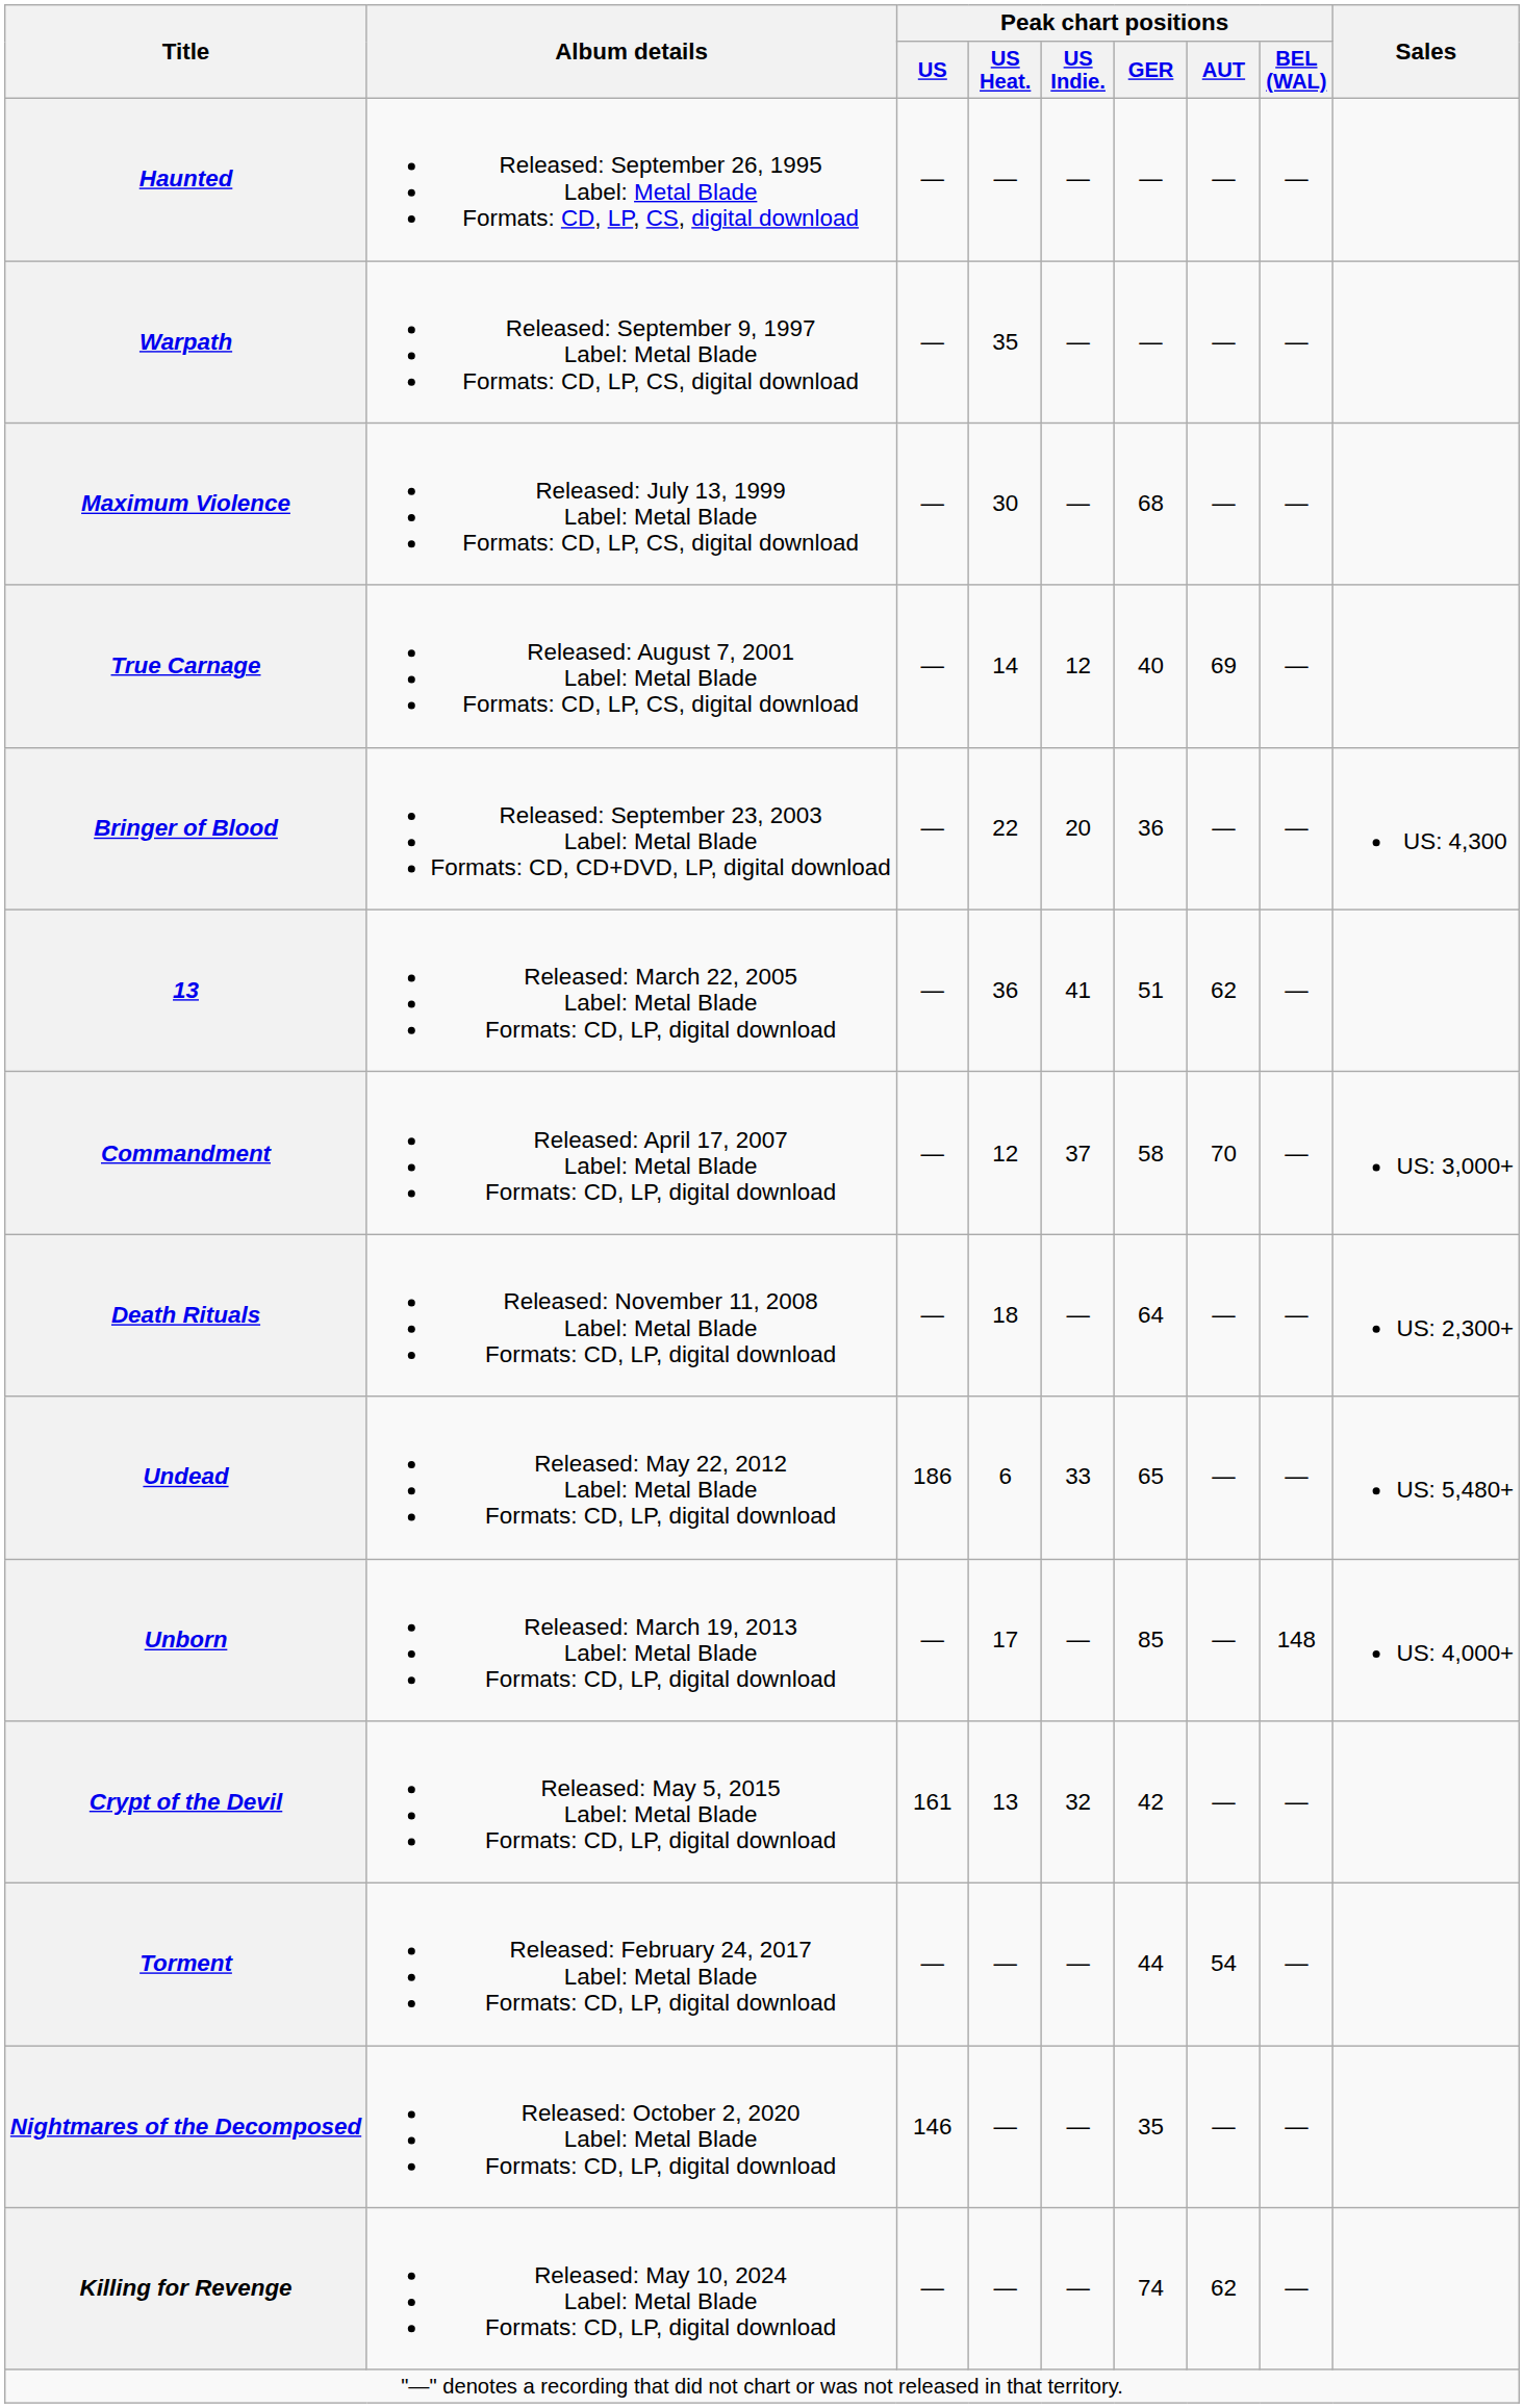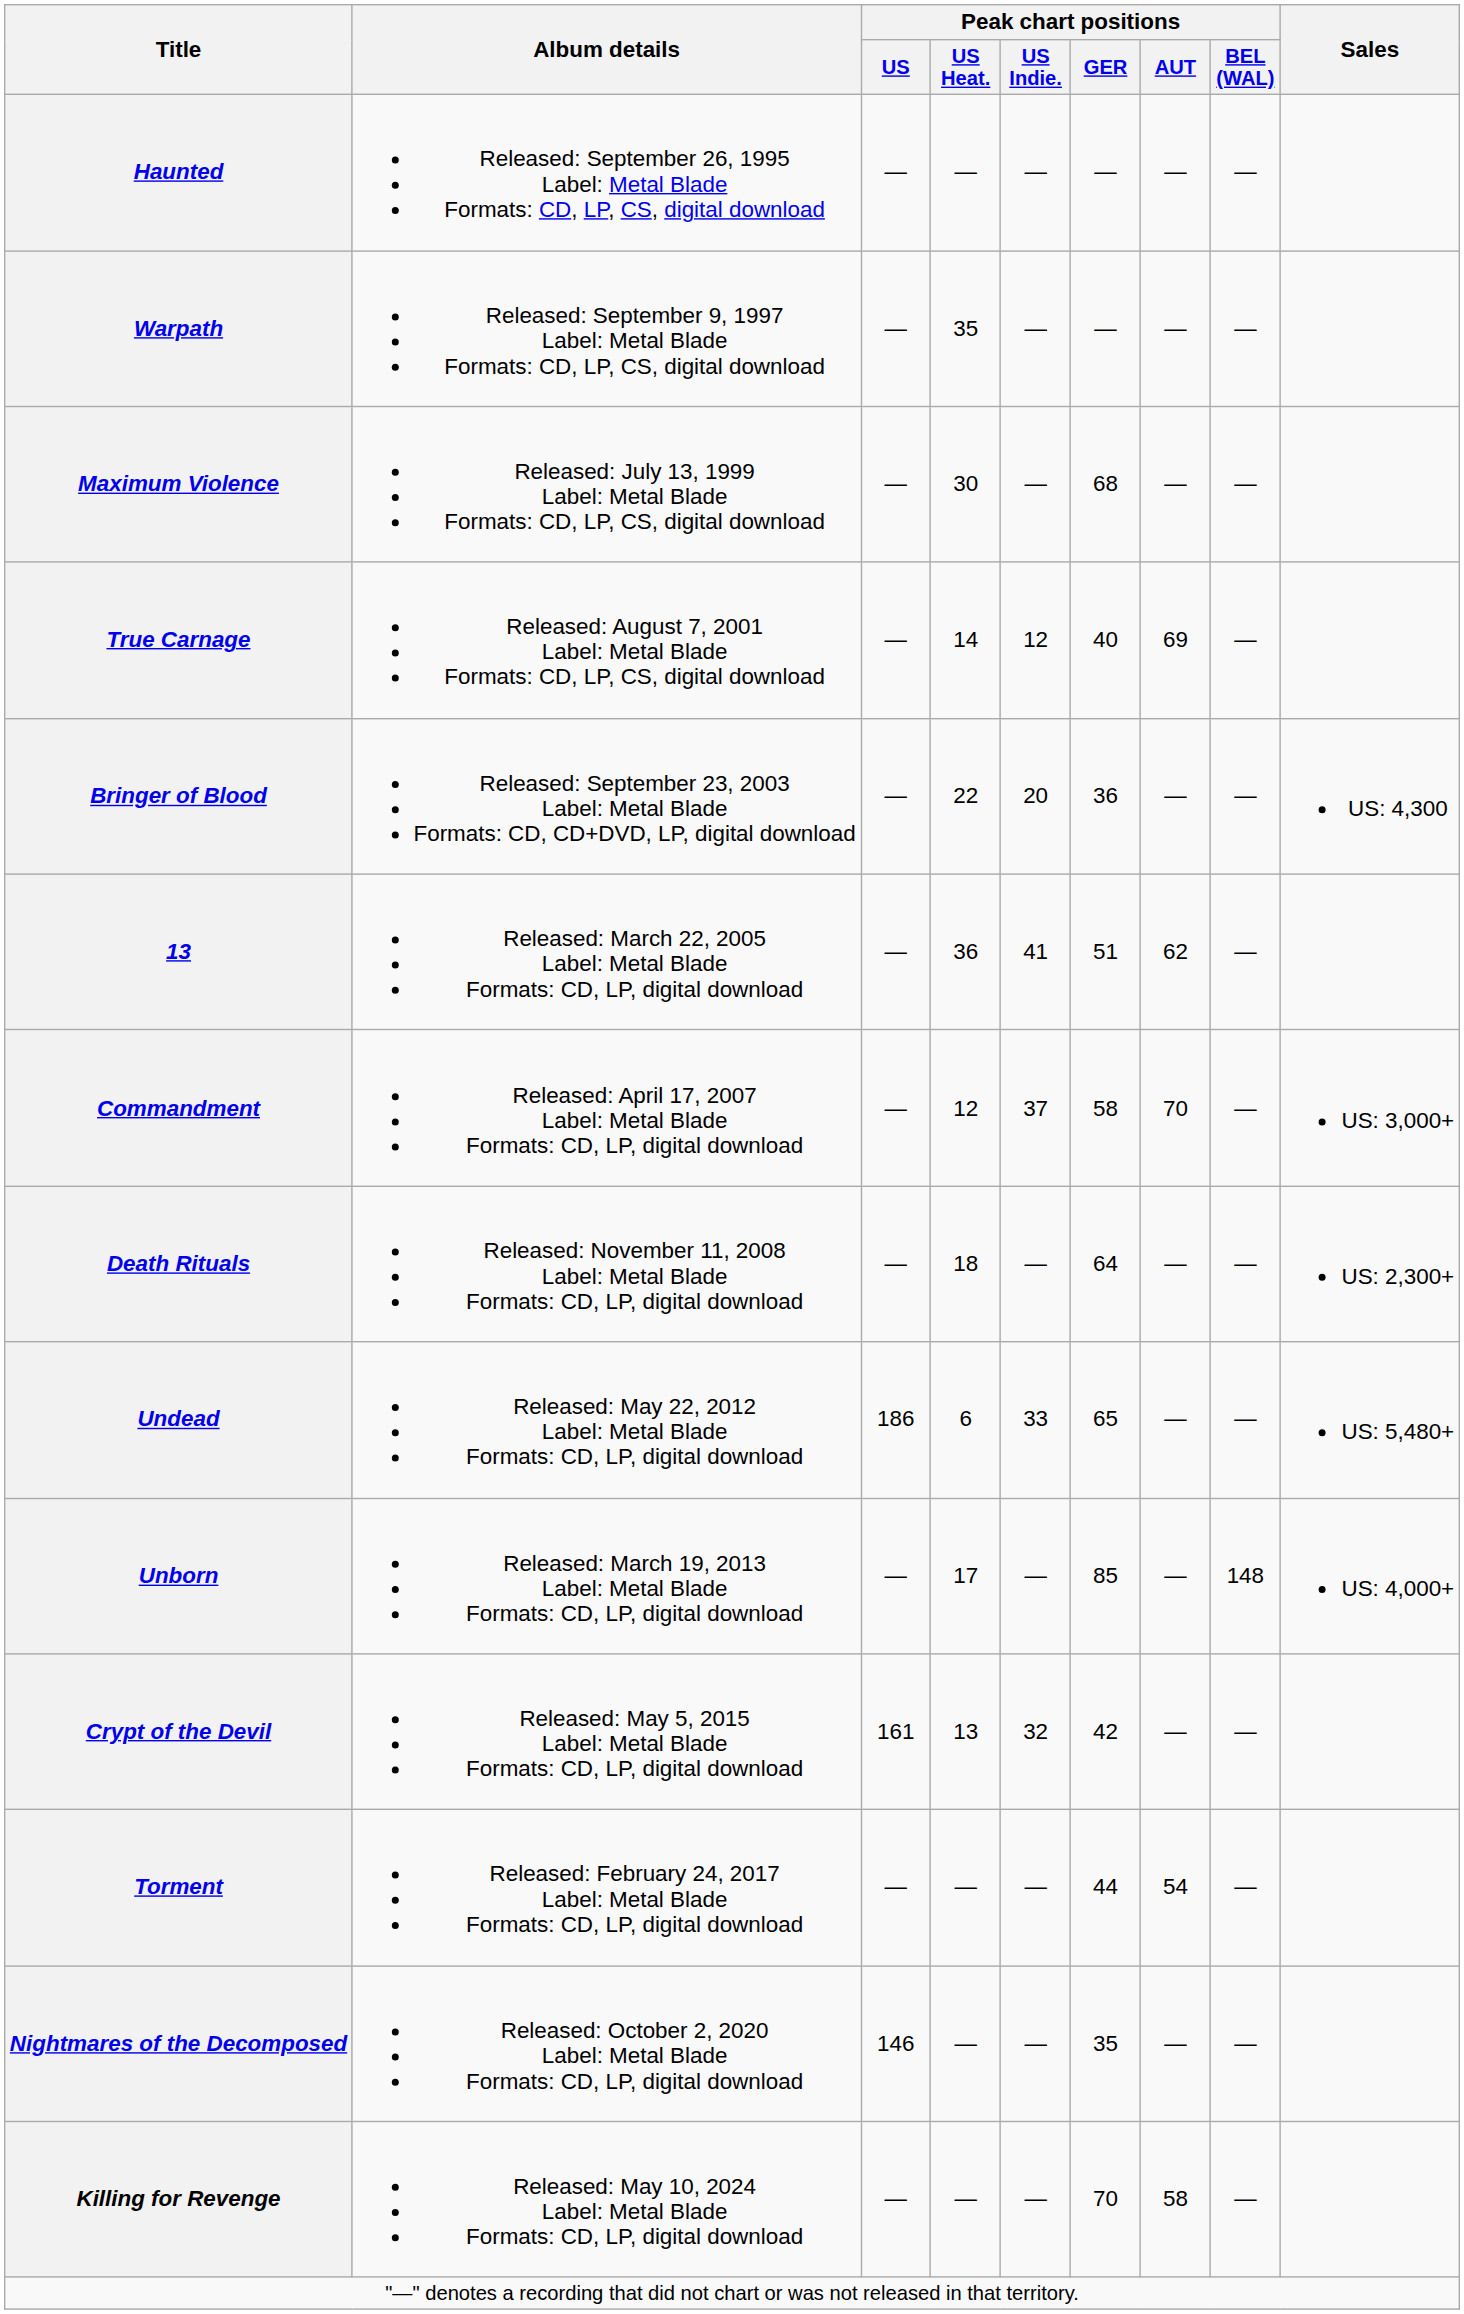 <table class="wikitable plainrowheaders" style="text-align:center;">
 <tr>
 <th scope="col" rowspan="2">Title</th>
 <th scope="col" rowspan="2">Album details</th>
 <th scope="col" colspan="6">Peak chart positions</th>
 <th scope="col" rowspan="2">Sales</th>
 </tr>
 <tr>
 <th scope="col" style="width:3em;font-size:90%;"><a href='#'>US</a><br></th>
 <th scope="col" style="width:3em;font-size:90%;"><a href='#'>US<br>Heat.</a><br></th>
 <th scope="col" style="width:3em;font-size:90%;"><a href='#'>US<br>Indie.</a><br></th>
 <th scope="col" style="width:3em;font-size:90%;"><a href='#'>GER</a><br></th>
 <th scope="col" style="width:3em;font-size:90%;"><a href='#'>AUT</a><br></th>
 <th scope="col" style="width:3em;font-size:90%;"><a href='#'>BEL<br>(WAL)</a><br></th>
 </tr>
 <tr>
 <th scope="row"><em><a href='#'>Haunted</a></em></th>
 <td><br><ul><li>Released: September 26, 1995</li><li>Label: <a href='#'>Metal Blade</a></li><li>Formats: <a href='#'>CD</a>, <a href='#'>LP</a>, <a href='#'>CS</a>, <a href='#'>digital download</a></li></ul></td>
 <td>—</td>
 <td>—</td>
 <td>—</td>
 <td>—</td>
 <td>—</td>
 <td>—</td>
 <td></td>
 </tr>
 <tr>
 <th scope="row"><em><a href='#'>Warpath</a></em></th>
 <td><br><ul><li>Released: September 9, 1997</li><li>Label: Metal Blade</li><li>Formats: CD, LP, CS, digital download</li></ul></td>
 <td>—</td>
 <td>35</td>
 <td>—</td>
 <td>—</td>
 <td>—</td>
 <td>—</td>
 <td></td>
 </tr>
 <tr>
 <th scope="row"><em><a href='#'>Maximum Violence</a></em></th>
 <td><br><ul><li>Released: July 13, 1999</li><li>Label: Metal Blade</li><li>Formats: CD, LP, CS, digital download</li></ul></td>
 <td>—</td>
 <td>30</td>
 <td>—</td>
 <td>68</td>
 <td>—</td>
 <td>—</td>
 <td></td>
 </tr>
 <tr>
 <th scope="row"><em><a href='#'>True Carnage</a></em></th>
 <td><br><ul><li>Released: August 7, 2001</li><li>Label: Metal Blade</li><li>Formats: CD, LP, CS, digital download</li></ul></td>
 <td>—</td>
 <td>14</td>
 <td>12</td>
 <td>40</td>
 <td>69</td>
 <td>—</td>
 <td></td>
 </tr>
 <tr>
 <th scope="row"><em><a href='#'>Bringer of Blood</a></em></th>
 <td><br><ul><li>Released: September 23, 2003</li><li>Label: Metal Blade</li><li>Formats: CD, CD+DVD, LP, digital download</li></ul></td>
 <td>—</td>
 <td>22</td>
 <td>20</td>
 <td>36</td>
 <td>—</td>
 <td>—</td>
 <td><br><ul><li>US: 4,300</li></ul></td>
 </tr>
 <tr>
 <th scope="row"><em><a href='#'>13</a></em></th>
 <td><br><ul><li>Released: March 22, 2005</li><li>Label: Metal Blade</li><li>Formats: CD, LP, digital download</li></ul></td>
 <td>—</td>
 <td>36</td>
 <td>41</td>
 <td>51</td>
 <td>62</td>
 <td>—</td>
 <td></td>
 </tr>
 <tr>
 <th scope="row"><em><a href='#'>Commandment</a></em></th>
 <td><br><ul><li>Released: April 17, 2007</li><li>Label: Metal Blade</li><li>Formats: CD, LP, digital download</li></ul></td>
 <td>—</td>
 <td>12</td>
 <td>37</td>
 <td>58</td>
 <td>70</td>
 <td>—</td>
 <td><br><ul><li>US: 3,000+</li></ul></td>
 </tr>
 <tr>
 <th scope="row"><em><a href='#'>Death Rituals</a></em></th>
 <td><br><ul><li>Released: November 11, 2008</li><li>Label: Metal Blade</li><li>Formats: CD, LP, digital download</li></ul></td>
 <td>—</td>
 <td>18</td>
 <td>—</td>
 <td>64</td>
 <td>—</td>
 <td>—</td>
 <td><br><ul><li>US: 2,300+</li></ul></td>
 </tr>
 <tr>
 <th scope="row"><em><a href='#'>Undead</a></em></th>
 <td><br><ul><li>Released: May 22, 2012</li><li>Label: Metal Blade</li><li>Formats: CD, LP, digital download</li></ul></td>
 <td>186</td>
 <td>6</td>
 <td>33</td>
 <td>65</td>
 <td>—</td>
 <td>—</td>
 <td><br><ul><li>US: 5,480+</li></ul></td>
 </tr>
 <tr>
 <th scope="row"><em><a href='#'>Unborn</a></em></th>
 <td><br><ul><li>Released: March 19, 2013</li><li>Label: Metal Blade</li><li>Formats: CD, LP, digital download</li></ul></td>
 <td>—</td>
 <td>17</td>
 <td>—</td>
 <td>85</td>
 <td>—</td>
 <td>148</td>
 <td><br><ul><li>US: 4,000+</li></ul></td>
 </tr>
 <tr>
 <th scope="row"><em><a href='#'>Crypt of the Devil</a></em></th>
 <td><br><ul><li>Released: May 5, 2015</li><li>Label: Metal Blade</li><li>Formats: CD, LP, digital download</li></ul></td>
 <td>161</td>
 <td>13</td>
 <td>32</td>
 <td>42</td>
 <td>—</td>
 <td>—</td>
 <td></td>
 </tr>
 <tr>
 <th scope="row"><em><a href='#'>Torment</a></em></th>
 <td><br><ul><li>Released: February 24, 2017</li><li>Label: Metal Blade</li><li>Formats: CD, LP, digital download</li></ul></td>
 <td>—</td>
 <td>—</td>
 <td>—</td>
 <td>44</td>
 <td>54</td>
 <td>—</td>
 <td></td>
 </tr>
 <tr>
 <th scope="row"><em><a href='#'>Nightmares of the Decomposed</a></em></th>
 <td><br><ul><li>Released: October 2, 2020</li><li>Label: Metal Blade</li><li>Formats: CD, LP, digital download</li></ul></td>
 <td>146</td>
 <td>—</td>
 <td>—</td>
 <td>35</td>
 <td>—</td>
 <td>—</td>
 <td></td>
 </tr>
 <tr>
 <th scope="row"><em>Killing for Revenge</em></th>
 <td><br><ul><li>Released: May 10, 2024</li><li>Label: Metal Blade</li><li>Formats: CD, LP, digital download</li></ul></td>
 <td>—</td>
 <td>—</td>
 <td>—</td>
-<td>74</td>
-<td>62</td>
+<td>70</td>
+<td>58</td>
 <td>—</td>
 <td></td>
 </tr>
 <tr>
 <td colspan="15" style="font-size:90%">"—" denotes a recording that did not chart or was not released in that territory.</td>
 </tr>
 </table>
